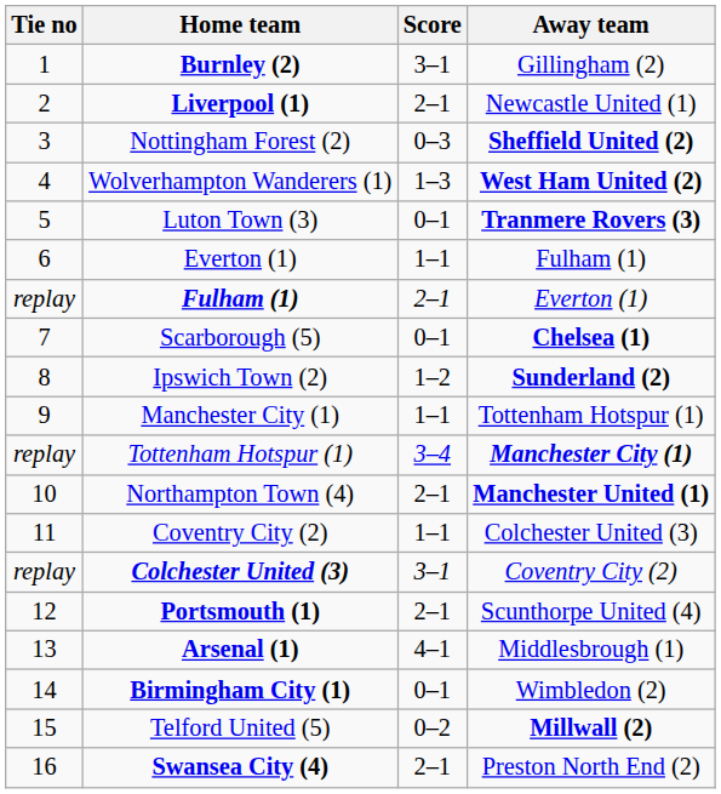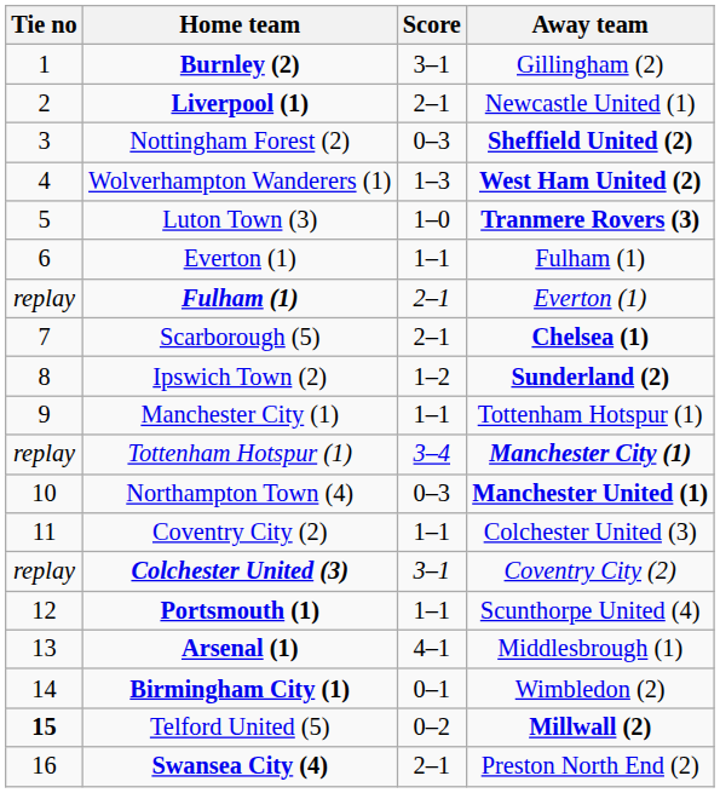 <table class="wikitable" style="text-align: center">
 <tr>
 <th>Tie no</th>
 <th>Home team</th>
 <th>Score</th>
 <th>Away team</th>
 </tr>
 <tr>
 <td>1</td>
 <td><strong><a href='#'>Burnley</a> (2)</strong></td>
 <td>3–1</td>
 <td><a href='#'>Gillingham</a> (2)</td>
 </tr>
 <tr>
 <td>2</td>
 <td><strong><a href='#'>Liverpool</a> (1)</strong></td>
 <td>2–1</td>
 <td><a href='#'>Newcastle United</a> (1)</td>
 </tr>
 <tr>
 <td>3</td>
 <td><a href='#'>Nottingham Forest</a> (2)</td>
 <td>0–3</td>
 <td><strong><a href='#'>Sheffield United</a> (2)</strong></td>
 </tr>
 <tr>
 <td>4</td>
 <td><a href='#'>Wolverhampton Wanderers</a> (1)</td>
 <td>1–3</td>
 <td><strong><a href='#'>West Ham United</a> (2)</strong></td>
 </tr>
 <tr>
 <td>5</td>
 <td><a href='#'>Luton Town</a> (3)</td>
-<td>0–1</td>
+<td>1–0</td>
 <td><strong><a href='#'>Tranmere Rovers</a> (3)</strong></td>
 </tr>
 <tr>
 <td>6</td>
 <td><a href='#'>Everton</a> (1)</td>
 <td>1–1</td>
 <td><a href='#'>Fulham</a> (1)</td>
 </tr>
 <tr>
 <td><em>replay</em></td>
 <td><strong><em><a href='#'>Fulham</a> (1)</em></strong></td>
 <td><em>2–1</em></td>
 <td><em><a href='#'>Everton</a> (1)</em></td>
 </tr>
 <tr>
 <td>7</td>
 <td><a href='#'>Scarborough</a> (5)</td>
-<td>0–1</td>
+<td>2–1</td>
 <td><strong><a href='#'>Chelsea</a> (1)</strong></td>
 </tr>
 <tr>
 <td>8</td>
 <td><a href='#'>Ipswich Town</a> (2)</td>
 <td>1–2</td>
 <td><strong><a href='#'>Sunderland</a> (2)</strong></td>
 </tr>
 <tr>
 <td>9</td>
 <td><a href='#'>Manchester City</a> (1)</td>
 <td>1–1</td>
 <td><a href='#'>Tottenham Hotspur</a> (1)</td>
 </tr>
 <tr>
 <td><em>replay</em></td>
 <td><em><a href='#'>Tottenham Hotspur</a> (1)</em></td>
 <td><em><a href='#'>3–4</a></em></td>
 <td><strong><em><a href='#'>Manchester City</a> (1)</em></strong></td>
 </tr>
 <tr>
 <td>10</td>
 <td><a href='#'>Northampton Town</a> (4)</td>
-<td>2–1</td>
+<td>0–3</td>
 <td><strong><a href='#'>Manchester United</a> (1)</strong></td>
 </tr>
 <tr>
 <td>11</td>
 <td><a href='#'>Coventry City</a> (2)</td>
 <td>1–1</td>
 <td><a href='#'>Colchester United</a> (3)</td>
 </tr>
 <tr>
 <td><em>replay</em></td>
 <td><strong><em><a href='#'>Colchester United</a> (3)</em></strong></td>
 <td><em>3–1</em></td>
 <td><em><a href='#'>Coventry City</a> (2)</em></td>
 </tr>
 <tr>
 <td>12</td>
 <td><strong><a href='#'>Portsmouth</a> (1)</strong></td>
-<td>2–1</td>
+<td>1–1</td>
 <td><a href='#'>Scunthorpe United</a> (4)</td>
 </tr>
 <tr>
 <td>13</td>
 <td><strong><a href='#'>Arsenal</a> (1)</strong></td>
 <td>4–1</td>
 <td><a href='#'>Middlesbrough</a> (1)</td>
 </tr>
 <tr>
 <td>14</td>
 <td><strong><a href='#'>Birmingham City</a> (1)</strong></td>
 <td>0–1</td>
 <td><a href='#'>Wimbledon</a> (2)</td>
 </tr>
 <tr>
-<td>15</td>
+<td><strong>15</strong></td>
 <td><a href='#'>Telford United</a> (5)</td>
 <td>0–2</td>
 <td><strong><a href='#'>Millwall</a> (2)</strong></td>
 </tr>
 <tr>
 <td>16</td>
 <td><strong><a href='#'>Swansea City</a> (4)</strong></td>
 <td>2–1</td>
 <td><a href='#'>Preston North End</a> (2)</td>
 </tr>
 </table>
